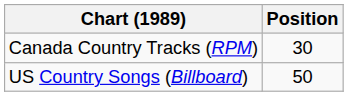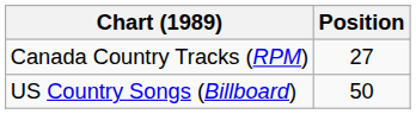 <table class="wikitable sortable">
 <tr>
 <th scope="col">Chart (1989)</th>
 <th scope="col">Position</th>
 </tr>
 <tr>
 <td>Canada Country Tracks (<em><a href='#'>RPM</a></em>)</td>
-<td align="center">30</td>
+<td align="center">27</td>
 </tr>
 <tr>
 <td>US <a href='#'>Country Songs</a> (<em><a href='#'>Billboard</a></em>)</td>
 <td align="center">50</td>
 </tr>
 </table>
